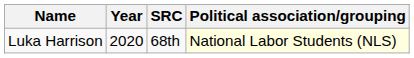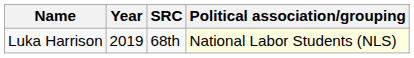 <table class="wikitable mw-collapsible">
 <tr>
 <th>Name</th>
 <th>Year</th>
 <th>SRC</th>
 <th>Political association/grouping</th>
 </tr>
 <tr>
 <td>Luka Harrison</td>
-<td>2020</td>
+<td>2019</td>
 <td>68th</td>
 <td style="background: lightyellow;">National Labor Students (NLS)</td>
 </tr>
 </table>
